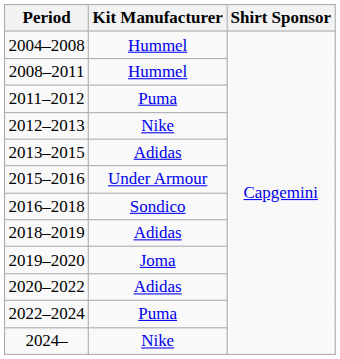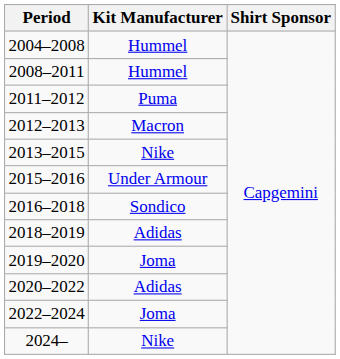 <table class="wikitable" style="text-align: center">
 <tr>
 <th>Period</th>
 <th>Kit Manufacturer</th>
 <th>Shirt Sponsor</th>
 </tr>
 <tr>
 <td>2004–2008</td>
 <td><a href='#'>Hummel</a></td>
 <td rowspan=12><a href='#'>Capgemini</a></td>
 </tr>
 <tr>
 <td>2008–2011</td>
 <td><a href='#'>Hummel</a></td>
 </tr>
 <tr>
 <td>2011–2012</td>
 <td><a href='#'>Puma</a></td>
 </tr>
 <tr>
 <td>2012–2013</td>
-<td><a href='#'>Nike</a></td>
+<td><a href='#'>Macron</a></td>
 </tr>
 <tr>
 <td>2013–2015</td>
-<td><a href='#'>Adidas</a></td>
+<td><a href='#'>Nike</a></td>
 </tr>
 <tr>
 <td>2015–2016</td>
 <td><a href='#'>Under Armour</a></td>
 </tr>
 <tr>
 <td>2016–2018</td>
 <td><a href='#'>Sondico</a></td>
 </tr>
 <tr>
 <td>2018–2019</td>
 <td><a href='#'>Adidas</a></td>
 </tr>
 <tr>
 <td>2019–2020</td>
 <td><a href='#'>Joma</a></td>
 </tr>
 <tr>
 <td>2020–2022</td>
 <td><a href='#'>Adidas</a></td>
 </tr>
 <tr>
 <td>2022–2024</td>
-<td><a href='#'>Puma</a></td>
+<td><a href='#'>Joma</a></td>
 </tr>
 <tr>
 <td>2024–</td>
 <td><a href='#'>Nike</a></td>
 </tr>
 </table>
